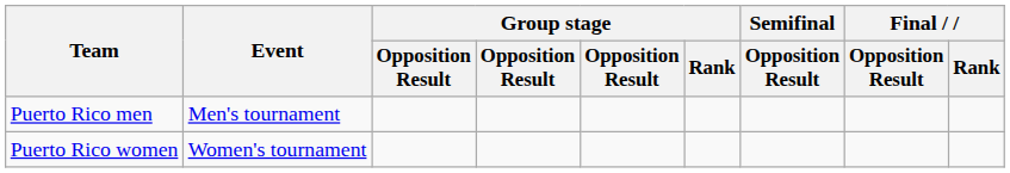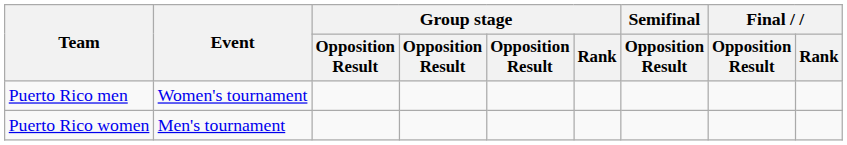 <table class=wikitable style=font-size:90%;text-align:center>
 <tr>
 <th rowspan=2>Team</th>
 <th rowspan=2>Event</th>
 <th colspan=4>Group stage</th>
 <th>Semifinal</th>
 <th colspan=2>Final /  / </th>
 </tr>
 <tr style=font-size:95%>
 <th>Opposition<br>Result</th>
 <th>Opposition<br>Result</th>
 <th>Opposition<br>Result</th>
 <th>Rank</th>
 <th>Opposition<br>Result</th>
 <th>Opposition<br>Result</th>
 <th>Rank</th>
 </tr>
 <tr>
 <td align=left><a href='#'>Puerto Rico men</a></td>
-<td align=left><a href='#'>Men's tournament</a></td>
+<td align=left><a href='#'>Women's tournament</a></td>
 <td></td>
 <td></td>
 <td></td>
 <td></td>
 <td></td>
 <td></td>
 <td></td>
 </tr>
 <tr>
 <td align=left><a href='#'>Puerto Rico women</a></td>
-<td align=left><a href='#'>Women's tournament</a></td>
+<td align=left><a href='#'>Men's tournament</a></td>
 <td></td>
 <td></td>
 <td></td>
 <td></td>
 <td></td>
 <td></td>
 <td></td>
 </tr>
 </table>
